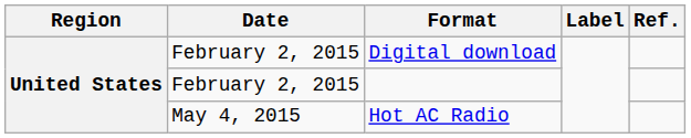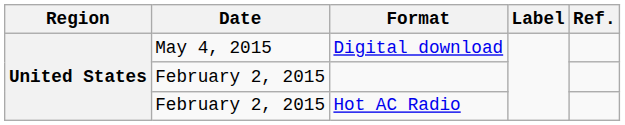 <table class="wikitable plainrowheaders">
 <tr>
 <th scope="col">Region</th>
 <th scope="col">Date</th>
 <th scope="col">Format</th>
 <th scope="col">Label</th>
 <th scope="col">Ref.</th>
 </tr>
 <tr>
 <th scope="row" rowspan="3">United States</th>
-<td>February 2, 2015</td>
+<td>May 4, 2015</td>
 <td><a href='#'>Digital download</a></td>
 <td rowspan="3"></td>
 <td></td>
 </tr>
 <tr>
 <td>February 2, 2015</td>
 <td></td>
 <td></td>
 </tr>
 <tr>
-<td>May 4, 2015</td>
+<td>February 2, 2015</td>
 <td><a href='#'>Hot AC Radio</a></td>
 <td></td>
 </tr>
 </table>
